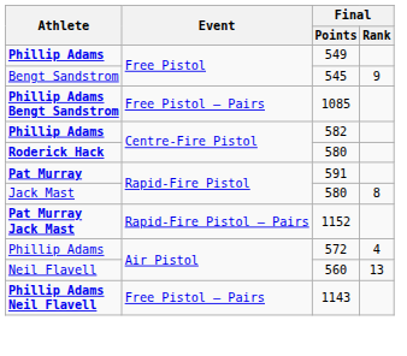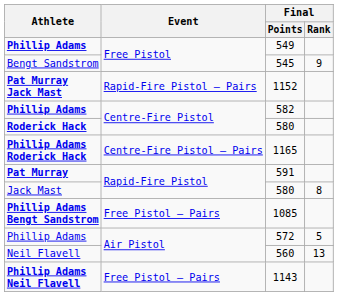 <table class=wikitable style=font-size:90%>
 <tr>
 <th rowspan=2>Athlete</th>
 <th rowspan=2>Event</th>
 <th colspan=2>Final</th>
 </tr>
 <tr style=font-size:95%>
 <th>Points</th>
 <th>Rank</th>
 </tr>
 <tr align=center>
 <td align=left><strong><a href='#'>Phillip Adams</a></strong></td>
 <td align=left rowspan=2><a href='#'>Free Pistol</a></td>
 <td>549</td>
 <td></td>
 </tr>
 <tr align=center>
 <td align=left><a href='#'>Bengt Sandstrom</a></td>
 <td>545</td>
 <td>9</td>
 </tr>
 <tr align=center>
-<td align=left><strong><a href='#'>Phillip Adams</a></strong><br><strong><a href='#'>Bengt Sandstrom</a></strong></td>
-<td align=left><a href='#'>Free Pistol – Pairs</a></td>
-<td>1085</td>
+<td align=left><strong><a href='#'>Pat Murray</a></strong><br><strong><a href='#'>Jack Mast</a></strong></td>
+<td align=left><a href='#'>Rapid-Fire Pistol – Pairs</a></td>
+<td>1152</td>
 <td></td>
 </tr>
 <tr align=center>
 <td align=left><strong><a href='#'>Phillip Adams</a></strong></td>
 <td align=left rowspan=2><a href='#'>Centre-Fire Pistol</a></td>
 <td>582</td>
 <td></td>
 </tr>
 <tr align=center>
 <td align=left><strong><a href='#'>Roderick Hack</a></strong></td>
 <td>580</td>
 <td></td>
 </tr>
 <tr align=center>
+<td align=left><strong><a href='#'>Phillip Adams</a></strong><br><strong><a href='#'>Roderick Hack</a></strong></td>
+<td align=left><a href='#'>Centre-Fire Pistol – Pairs</a></td>
+<td>1165</td>
+<td></td>
+</tr>
+<tr align=center>
 <td align=left><strong><a href='#'>Pat Murray</a></strong></td>
 <td align=left rowspan=2><a href='#'>Rapid-Fire Pistol</a></td>
 <td>591</td>
 <td></td>
 </tr>
 <tr align=center>
 <td align=left><a href='#'>Jack Mast</a></td>
 <td>580</td>
 <td>8</td>
 </tr>
 <tr align=center>
-<td align=left><strong><a href='#'>Pat Murray</a></strong><br><strong><a href='#'>Jack Mast</a></strong></td>
-<td align=left><a href='#'>Rapid-Fire Pistol – Pairs</a></td>
-<td>1152</td>
+<td align=left><strong><a href='#'>Phillip Adams</a></strong><br><strong><a href='#'>Bengt Sandstrom</a></strong></td>
+<td align=left><a href='#'>Free Pistol – Pairs</a></td>
+<td>1085</td>
 <td></td>
 </tr>
 <tr align=center>
 <td align=left><a href='#'>Phillip Adams</a></td>
 <td align=left rowspan=2><a href='#'>Air Pistol</a></td>
 <td>572</td>
-<td>4</td>
+<td>5</td>
 </tr>
 <tr align=center>
 <td align=left><a href='#'>Neil Flavell</a></td>
 <td>560</td>
 <td>13</td>
 </tr>
 <tr align=center>
 <td align=left><strong><a href='#'>Phillip Adams</a></strong><br><strong><a href='#'>Neil Flavell</a></strong></td>
 <td align=left><a href='#'>Free Pistol – Pairs</a></td>
 <td>1143</td>
 <td></td>
 </tr>
 </table>
